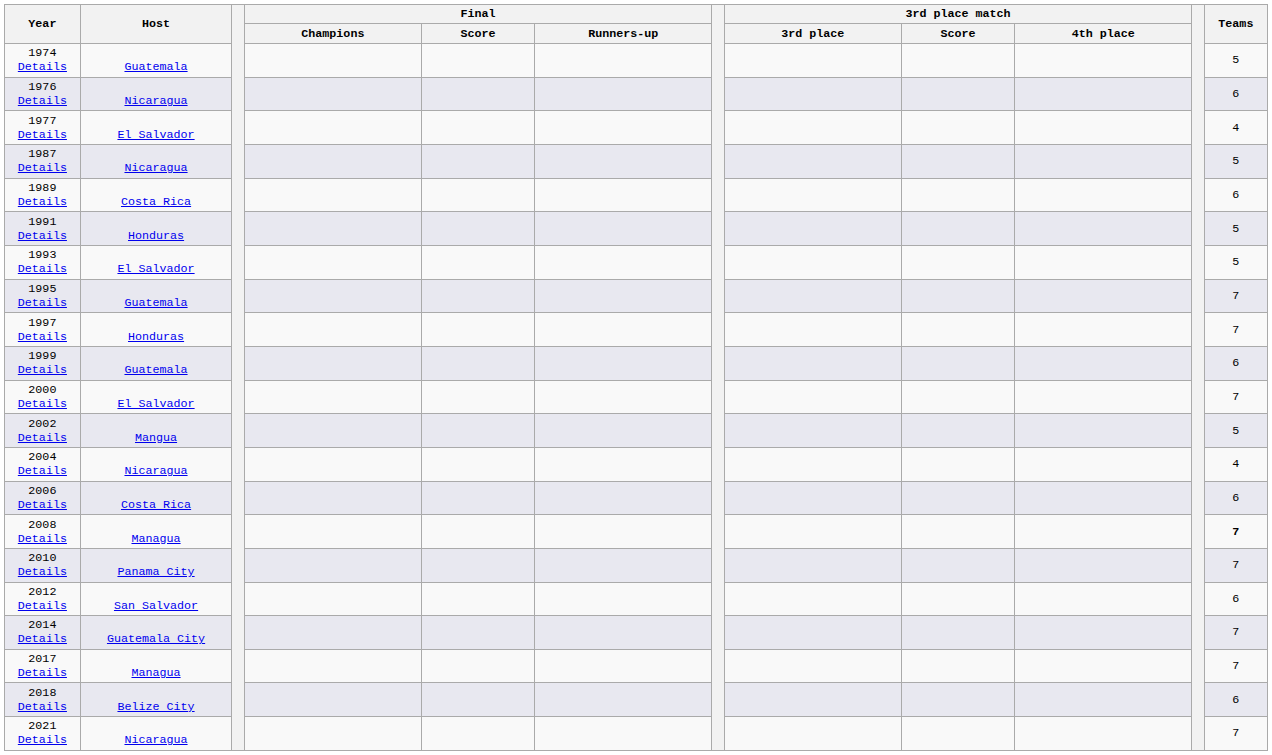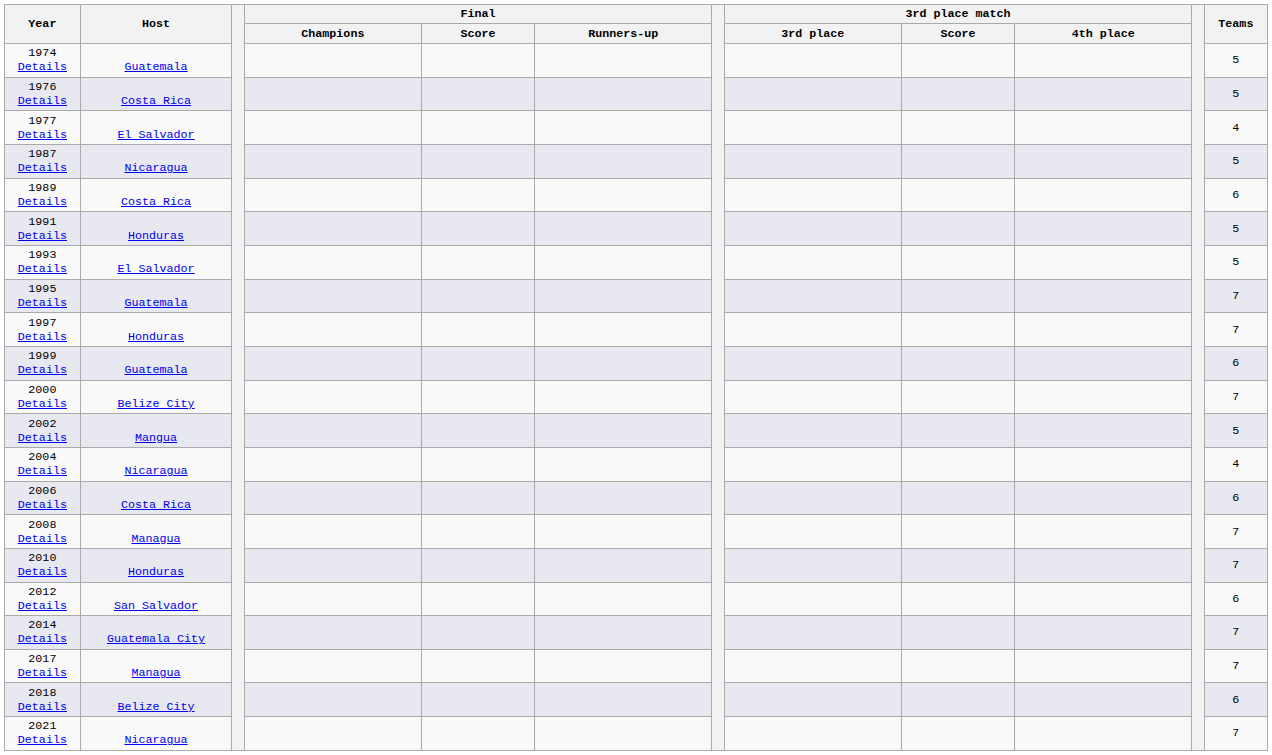 <table class="wikitable" style="font-size:90%; width: 100%; text-align: center;">
 <tr bgcolor=#c1d8ff>
 <th rowspan=2 width=6%>Year</th>
 <th rowspan=2 width=12%>Host</th>
 <th width=1% rowspan=32 bgcolor=ffffff></th>
 <th colspan=3>Final</th>
 <th width=1% rowspan=32 bgcolor=ffffff></th>
 <th colspan=3>3rd place match</th>
 <th width=1% rowspan=32 bgcolor=#ffffff></th>
 <th rowspan=2 width=5%>Teams</th>
 </tr>
 <tr bgcolor=#efefef>
 <th width=14%>Champions</th>
 <th width=9%>Score</th>
 <th width=14%>Runners-up</th>
 <th width=14%>3rd place</th>
 <th width=9%>Score</th>
 <th width=14%>4th place</th>
 </tr>
 <tr>
 <td>1974<br><a href='#'>Details</a></td>
 <td><br><a href='#'>Guatemala</a></td>
 <td><strong></strong></td>
 <td></td>
 <td></td>
 <td></td>
 <td></td>
 <td></td>
 <td>5</td>
 </tr>
 <tr bgcolor=#E8E8F0>
 <td>1976<br><a href='#'>Details</a></td>
-<td><br><a href='#'>Nicaragua</a></td>
+<td><br><a href='#'>Costa Rica</a></td>
 <td><strong></strong></td>
 <td></td>
 <td></td>
 <td></td>
 <td></td>
 <td></td>
-<td>6</td>
+<td>5</td>
 </tr>
 <tr>
 <td>1977<br><a href='#'>Details</a></td>
 <td><br><a href='#'>El Salvador</a></td>
 <td><strong></strong></td>
 <td></td>
 <td></td>
 <td></td>
 <td></td>
 <td></td>
 <td>4</td>
 </tr>
 <tr bgcolor=#E8E8F0>
 <td>1987<br><a href='#'>Details</a></td>
 <td><br><a href='#'>Nicaragua</a></td>
 <td><strong></strong></td>
 <td></td>
 <td></td>
 <td></td>
 <td></td>
 <td></td>
 <td>5</td>
 </tr>
 <tr>
 <td>1989<br><a href='#'>Details</a></td>
 <td><br><a href='#'>Costa Rica</a></td>
 <td><strong></strong></td>
 <td></td>
 <td></td>
 <td></td>
 <td></td>
 <td></td>
 <td>6</td>
 </tr>
 <tr bgcolor=#E8E8F0>
 <td>1991<br><a href='#'>Details</a></td>
 <td><br><a href='#'>Honduras</a></td>
 <td><strong></strong></td>
 <td></td>
 <td></td>
 <td></td>
 <td></td>
 <td></td>
 <td>5</td>
 </tr>
 <tr>
 <td>1993<br><a href='#'>Details</a></td>
 <td><br><a href='#'>El Salvador</a></td>
 <td><strong></strong></td>
 <td></td>
 <td></td>
 <td></td>
 <td></td>
 <td></td>
 <td>5</td>
 </tr>
 <tr bgcolor=#E8E8F0>
 <td>1995<br><a href='#'>Details</a></td>
 <td><br><a href='#'>Guatemala</a></td>
 <td><strong></strong></td>
 <td></td>
 <td></td>
 <td></td>
 <td></td>
 <td></td>
 <td>7</td>
 </tr>
 <tr>
 <td>1997<br><a href='#'>Details</a></td>
 <td><br><a href='#'>Honduras</a></td>
 <td><strong></strong></td>
 <td></td>
 <td></td>
 <td></td>
 <td></td>
 <td></td>
 <td>7</td>
 </tr>
 <tr bgcolor=#E8E8F0>
 <td>1999<br><a href='#'>Details</a></td>
 <td><br><a href='#'>Guatemala</a></td>
 <td><strong></strong></td>
 <td></td>
 <td></td>
 <td></td>
 <td></td>
 <td></td>
 <td>6</td>
 </tr>
 <tr>
 <td>2000<br><a href='#'>Details</a></td>
-<td><br><a href='#'>El Salvador</a></td>
+<td><br><a href='#'>Belize City</a></td>
 <td><strong></strong></td>
 <td></td>
 <td></td>
 <td></td>
 <td></td>
 <td></td>
 <td>7</td>
 </tr>
 <tr bgcolor=#E8E8F0>
 <td>2002<br><a href='#'>Details</a></td>
 <td><br><a href='#'>Mangua</a></td>
 <td><strong></strong></td>
 <td></td>
 <td></td>
 <td></td>
 <td></td>
 <td></td>
 <td>5</td>
 </tr>
 <tr>
 <td>2004<br><a href='#'>Details</a></td>
 <td><br><a href='#'>Nicaragua</a></td>
 <td><strong></strong></td>
 <td></td>
 <td></td>
 <td></td>
 <td></td>
 <td></td>
 <td>4</td>
 </tr>
 <tr bgcolor=#E8E8F0>
 <td>2006<br><a href='#'>Details</a></td>
 <td><br><a href='#'>Costa Rica</a></td>
 <td><strong></strong></td>
 <td></td>
 <td></td>
 <td></td>
 <td></td>
 <td></td>
 <td>6</td>
 </tr>
 <tr>
 <td>2008<br><a href='#'>Details</a></td>
 <td><br><a href='#'>Managua</a></td>
 <td><strong></strong></td>
 <td></td>
 <td></td>
 <td></td>
 <td></td>
 <td></td>
-<td><strong>7</strong></td>
+<td>7</td>
 </tr>
 <tr bgcolor=#E8E8F0>
 <td>2010<br><a href='#'>Details</a></td>
-<td><br><a href='#'>Panama City</a></td>
+<td><br><a href='#'>Honduras</a></td>
 <td><strong></strong></td>
 <td></td>
 <td></td>
 <td></td>
 <td></td>
 <td></td>
 <td>7</td>
 </tr>
 <tr>
 <td>2012<br><a href='#'>Details</a></td>
 <td><br><a href='#'>San Salvador</a></td>
 <td><strong></strong></td>
 <td></td>
 <td></td>
 <td></td>
 <td></td>
 <td></td>
 <td>6</td>
 </tr>
 <tr bgcolor=#E8E8F0>
 <td>2014<br><a href='#'>Details</a></td>
 <td><br><a href='#'>Guatemala City</a></td>
 <td><strong></strong></td>
 <td></td>
 <td></td>
 <td></td>
 <td></td>
 <td></td>
 <td>7</td>
 </tr>
 <tr>
 <td>2017<br><a href='#'>Details</a></td>
 <td><br><a href='#'>Managua</a></td>
 <td><strong></strong></td>
 <td></td>
 <td></td>
 <td></td>
 <td></td>
 <td></td>
 <td>7</td>
 </tr>
 <tr bgcolor=#E8E8F0>
 <td>2018<br><a href='#'>Details</a></td>
 <td><br><a href='#'>Belize City</a></td>
 <td><strong></strong></td>
 <td></td>
 <td></td>
 <td></td>
 <td></td>
 <td></td>
 <td>6</td>
 </tr>
 <tr>
 <td>2021<br><a href='#'>Details</a></td>
 <td><br><a href='#'>Nicaragua</a></td>
 <td><strong></strong></td>
 <td></td>
 <td></td>
 <td></td>
 <td></td>
 <td></td>
 <td>7</td>
 </tr>
 <tr>
 </tr>
 </table>
